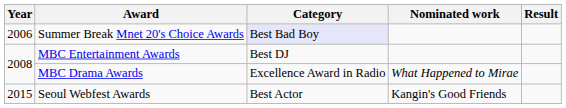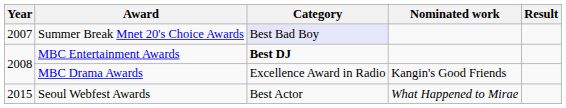 <table class="wikitable">
 <tr>
 <th>Year</th>
 <th>Award</th>
 <th>Category</th>
 <th>Nominated work</th>
 <th>Result</th>
 </tr>
 <tr>
-<td>2006</td>
+<td>2007</td>
 <td>Summer Break <a href='#'>Mnet 20's Choice Awards</a></td>
 <td style="background: lavender;">Best Bad Boy</td>
 <td></td>
 <td></td>
 </tr>
 <tr>
 <td rowspan=2>2008</td>
 <td><a href='#'>MBC Entertainment Awards</a></td>
-<td>Best DJ</td>
+<td><strong>Best DJ</strong></td>
 <td></td>
 <td></td>
 </tr>
 <tr>
 <td><a href='#'>MBC Drama Awards</a></td>
 <td>Excellence Award in Radio</td>
-<td><em>What Happened to Mirae</em></td>
+<td>Kangin's Good Friends</td>
 <td></td>
 </tr>
 <tr>
 <td>2015</td>
 <td>Seoul Webfest Awards</td>
 <td>Best Actor</td>
-<td>Kangin's Good Friends</td>
+<td><em>What Happened to Mirae</em></td>
 <td></td>
 </tr>
 </table>
